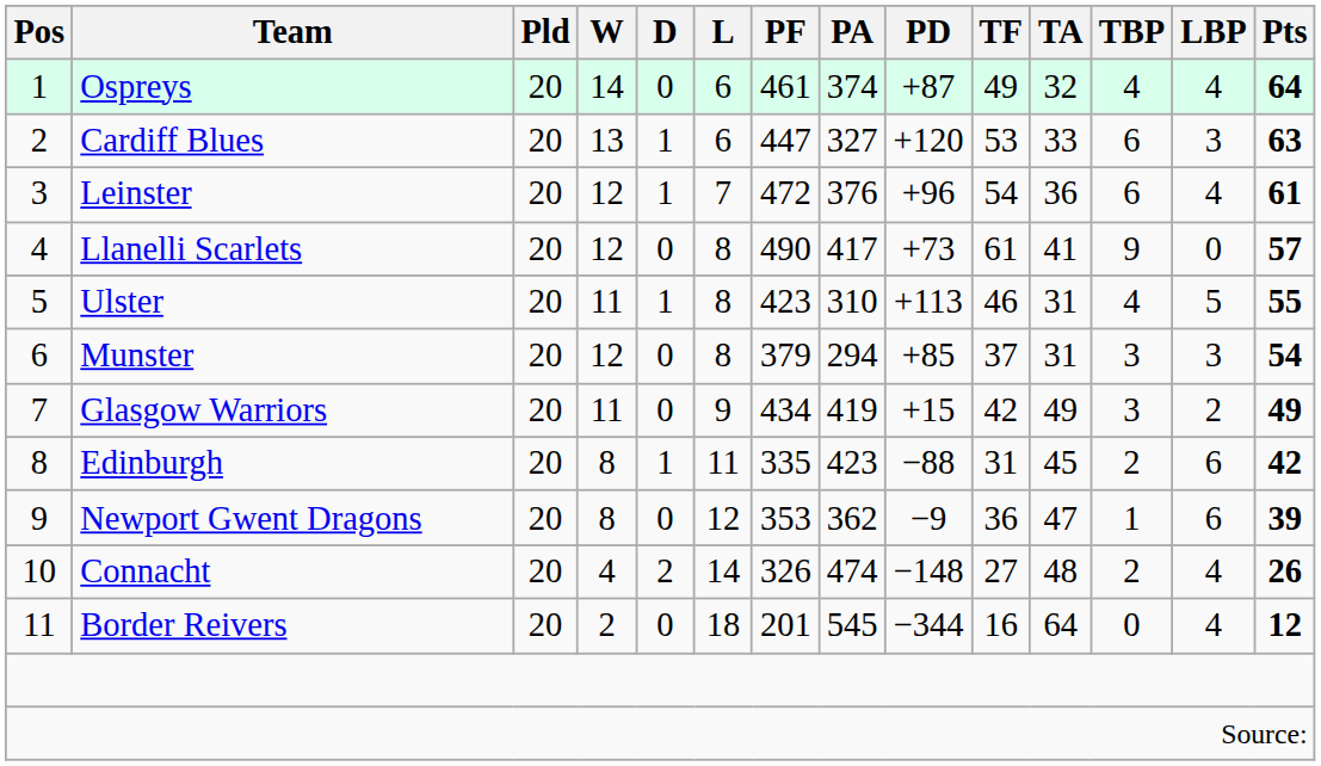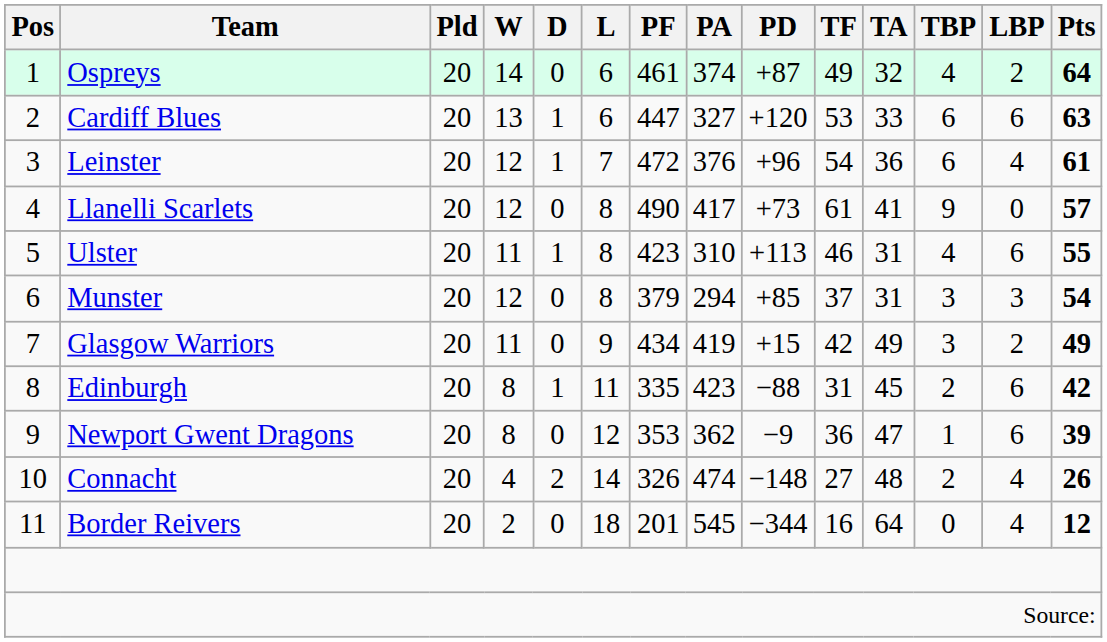 <table class="wikitable" style="text-align:center">
 <tr>
 <th width="20">Pos</th>
 <th width="200">Team</th>
 <th width="20">Pld</th>
 <th width="20">W</th>
 <th width="20">D</th>
 <th width="20">L</th>
 <th width="20">PF</th>
 <th width="20">PA</th>
 <th width="20">PD</th>
 <th width="20">TF</th>
 <th width="20">TA</th>
 <th width="20">TBP</th>
 <th width="20">LBP</th>
 <th width="20">Pts</th>
 </tr>
 <tr bgcolor=#d8ffeb>
 <td>1</td>
 <td align=left> <a href='#'>Ospreys</a></td>
 <td>20</td>
 <td>14</td>
 <td>0</td>
 <td>6</td>
 <td>461</td>
 <td>374</td>
 <td>+87</td>
 <td>49</td>
 <td>32</td>
 <td>4</td>
-<td>4</td>
+<td>2</td>
 <td><strong>64</strong></td>
 </tr>
 <tr>
 <td>2</td>
 <td align=left> <a href='#'>Cardiff Blues</a></td>
 <td>20</td>
 <td>13</td>
 <td>1</td>
 <td>6</td>
 <td>447</td>
 <td>327</td>
 <td>+120</td>
 <td>53</td>
 <td>33</td>
 <td>6</td>
-<td>3</td>
+<td>6</td>
 <td><strong>63</strong></td>
 </tr>
 <tr>
 <td>3</td>
 <td align=left> <a href='#'>Leinster</a></td>
 <td>20</td>
 <td>12</td>
 <td>1</td>
 <td>7</td>
 <td>472</td>
 <td>376</td>
 <td>+96</td>
 <td>54</td>
 <td>36</td>
 <td>6</td>
 <td>4</td>
 <td><strong>61</strong></td>
 </tr>
 <tr>
 <td>4</td>
 <td align=left> <a href='#'>Llanelli Scarlets</a></td>
 <td>20</td>
 <td>12</td>
 <td>0</td>
 <td>8</td>
 <td>490</td>
 <td>417</td>
 <td>+73</td>
 <td>61</td>
 <td>41</td>
 <td>9</td>
 <td>0</td>
 <td><strong>57</strong></td>
 </tr>
 <tr>
 <td>5</td>
 <td align=left> <a href='#'>Ulster</a></td>
 <td>20</td>
 <td>11</td>
 <td>1</td>
 <td>8</td>
 <td>423</td>
 <td>310</td>
 <td>+113</td>
 <td>46</td>
 <td>31</td>
 <td>4</td>
-<td>5</td>
+<td>6</td>
 <td><strong>55</strong></td>
 </tr>
 <tr>
 <td>6</td>
 <td align=left> <a href='#'>Munster</a></td>
 <td>20</td>
 <td>12</td>
 <td>0</td>
 <td>8</td>
 <td>379</td>
 <td>294</td>
 <td>+85</td>
 <td>37</td>
 <td>31</td>
 <td>3</td>
 <td>3</td>
 <td><strong>54</strong></td>
 </tr>
 <tr>
 <td>7</td>
 <td align=left> <a href='#'>Glasgow Warriors</a></td>
 <td>20</td>
 <td>11</td>
 <td>0</td>
 <td>9</td>
 <td>434</td>
 <td>419</td>
 <td>+15</td>
 <td>42</td>
 <td>49</td>
 <td>3</td>
 <td>2</td>
 <td><strong>49</strong></td>
 </tr>
 <tr>
 <td>8</td>
 <td align=left> <a href='#'>Edinburgh</a></td>
 <td>20</td>
 <td>8</td>
 <td>1</td>
 <td>11</td>
 <td>335</td>
 <td>423</td>
 <td>−88</td>
 <td>31</td>
 <td>45</td>
 <td>2</td>
 <td>6</td>
 <td><strong>42</strong></td>
 </tr>
 <tr>
 <td>9</td>
 <td align=left> <a href='#'>Newport Gwent Dragons</a></td>
 <td>20</td>
 <td>8</td>
 <td>0</td>
 <td>12</td>
 <td>353</td>
 <td>362</td>
 <td>−9</td>
 <td>36</td>
 <td>47</td>
 <td>1</td>
 <td>6</td>
 <td><strong>39</strong></td>
 </tr>
 <tr>
 <td>10</td>
 <td align=left> <a href='#'>Connacht</a></td>
 <td>20</td>
 <td>4</td>
 <td>2</td>
 <td>14</td>
 <td>326</td>
 <td>474</td>
 <td>−148</td>
 <td>27</td>
 <td>48</td>
 <td>2</td>
 <td>4</td>
 <td><strong>26</strong></td>
 </tr>
 <tr>
 <td>11</td>
 <td align=left> <a href='#'>Border Reivers</a></td>
 <td>20</td>
 <td>2</td>
 <td>0</td>
 <td>18</td>
 <td>201</td>
 <td>545</td>
 <td>−344</td>
 <td>16</td>
 <td>64</td>
 <td>0</td>
 <td>4</td>
 <td><strong>12</strong></td>
 </tr>
 <tr>
 <td colspan="14"><br></td>
 </tr>
 <tr>
 <td colspan="14" style="text-align:right" cellpadding="0" cellspacing="0"><small>Source:  </small></td>
 </tr>
 </table>
